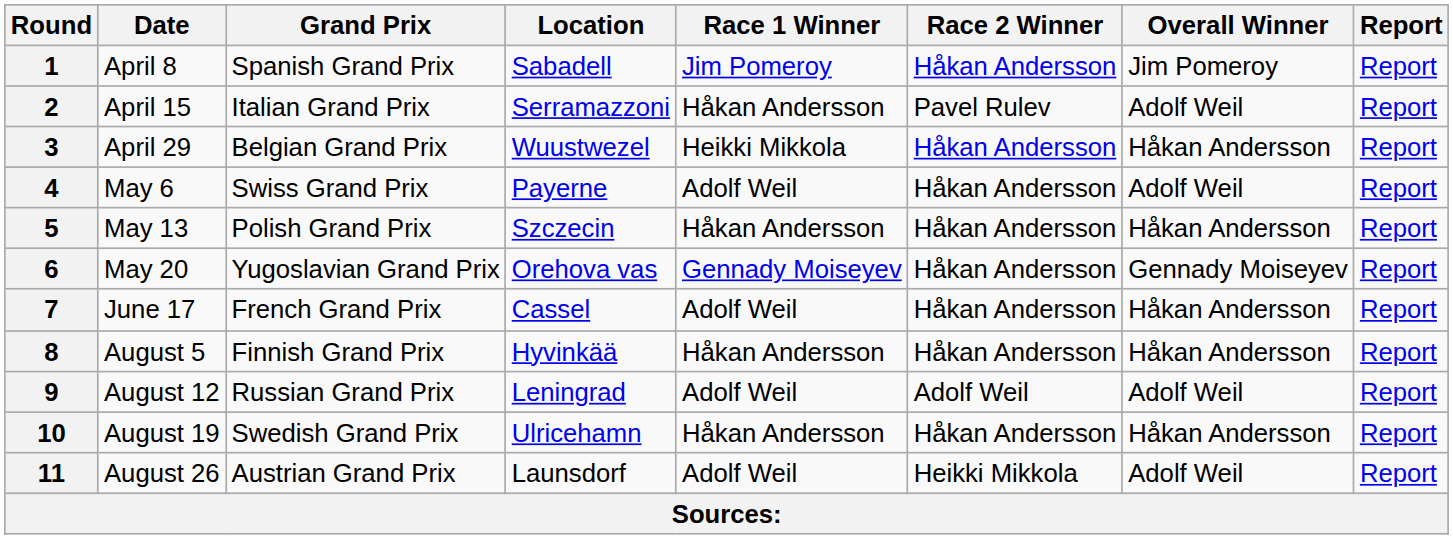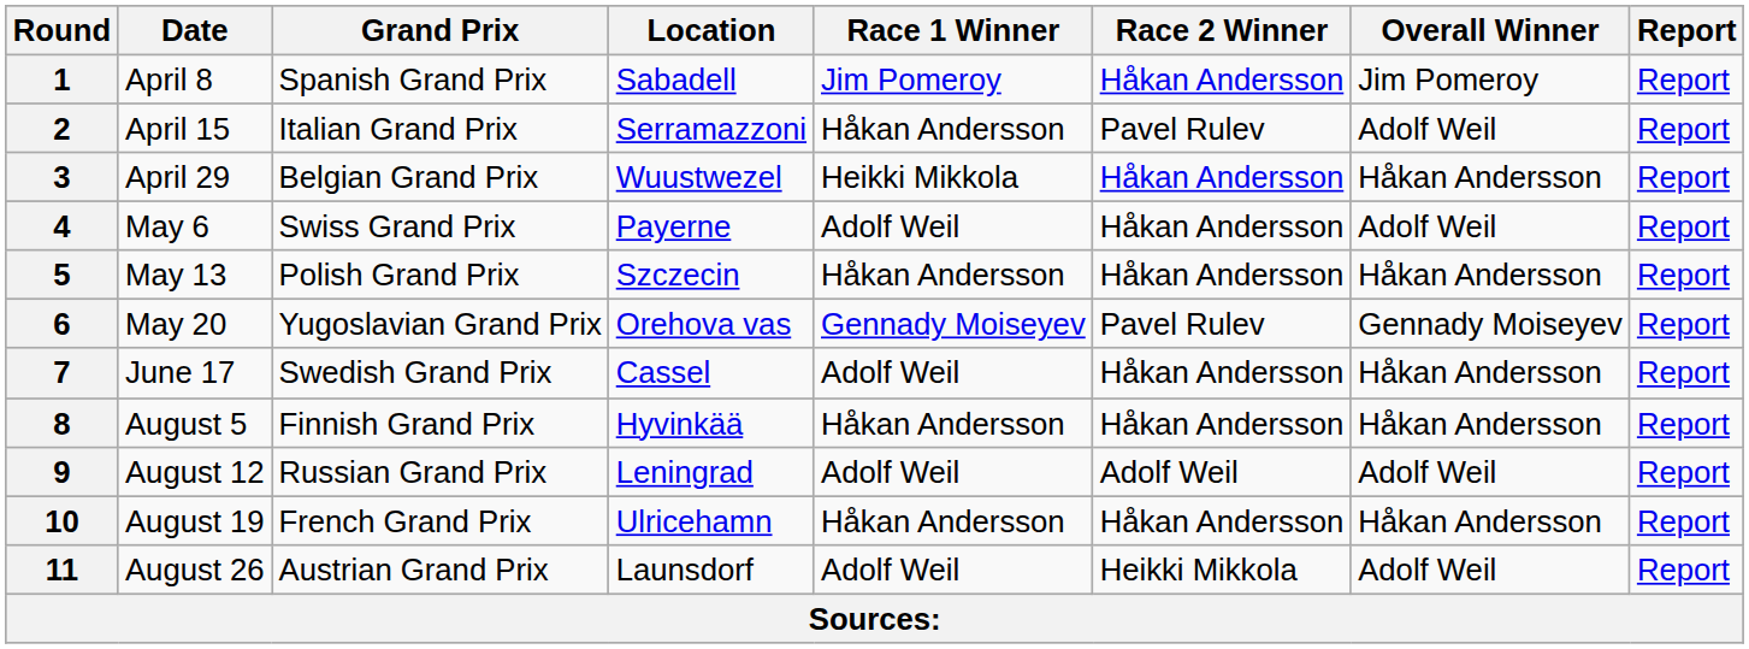 <table class="wikitable" style="font-size: 95%;">
 <tr>
 <th align=center>Round</th>
 <th align=center>Date</th>
 <th align=center>Grand Prix</th>
 <th align=center>Location</th>
 <th align=center>Race 1 Winner</th>
 <th align=center>Race 2 Winner</th>
 <th align=center>Overall Winner</th>
 <th align=center>Report</th>
 </tr>
 <tr>
 <th>1</th>
 <td>April 8</td>
 <td> Spanish Grand Prix</td>
 <td><a href='#'>Sabadell</a></td>
 <td> <a href='#'>Jim Pomeroy</a></td>
 <td> <a href='#'>Håkan Andersson</a></td>
 <td> Jim Pomeroy</td>
 <td><a href='#'>Report</a></td>
 </tr>
 <tr>
 <th>2</th>
 <td>April 15</td>
 <td> Italian Grand Prix</td>
 <td><a href='#'>Serramazzoni</a></td>
 <td> Håkan Andersson</td>
 <td> Pavel Rulev</td>
 <td> Adolf Weil</td>
 <td><a href='#'>Report</a></td>
 </tr>
 <tr>
 <th>3</th>
 <td>April 29</td>
 <td> Belgian Grand Prix</td>
 <td><a href='#'>Wuustwezel</a></td>
 <td> Heikki Mikkola</td>
 <td> <a href='#'>Håkan Andersson</a></td>
 <td> Håkan Andersson</td>
 <td><a href='#'>Report</a></td>
 </tr>
 <tr>
 <th>4</th>
 <td>May 6</td>
 <td> Swiss Grand Prix</td>
 <td><a href='#'>Payerne</a></td>
 <td> Adolf Weil</td>
 <td> Håkan Andersson</td>
 <td> Adolf Weil</td>
 <td><a href='#'>Report</a></td>
 </tr>
 <tr>
 <th>5</th>
 <td>May 13</td>
 <td> Polish Grand Prix</td>
 <td><a href='#'>Szczecin</a></td>
 <td> Håkan Andersson</td>
 <td> Håkan Andersson</td>
 <td> Håkan Andersson</td>
 <td><a href='#'>Report</a></td>
 </tr>
 <tr>
 <th>6</th>
 <td>May 20</td>
 <td> Yugoslavian Grand Prix</td>
 <td><a href='#'>Orehova vas</a></td>
 <td> <a href='#'>Gennady Moiseyev</a></td>
-<td> Håkan Andersson</td>
+<td> Pavel Rulev</td>
 <td> Gennady Moiseyev</td>
 <td><a href='#'>Report</a></td>
 </tr>
 <tr>
 <th>7</th>
 <td>June 17</td>
-<td> French Grand Prix</td>
+<td> Swedish Grand Prix</td>
 <td><a href='#'>Cassel</a></td>
 <td> Adolf Weil</td>
 <td> Håkan Andersson</td>
 <td> Håkan Andersson</td>
 <td><a href='#'>Report</a></td>
 </tr>
 <tr>
 <th>8</th>
 <td>August 5</td>
 <td> Finnish Grand Prix</td>
 <td><a href='#'>Hyvinkää</a></td>
 <td> Håkan Andersson</td>
 <td> Håkan Andersson</td>
 <td> Håkan Andersson</td>
 <td><a href='#'>Report</a></td>
 </tr>
 <tr>
 <th>9</th>
 <td>August 12</td>
 <td> Russian Grand Prix</td>
 <td><a href='#'>Leningrad</a></td>
 <td> Adolf Weil</td>
 <td> Adolf Weil</td>
 <td> Adolf Weil</td>
 <td><a href='#'>Report</a></td>
 </tr>
 <tr>
 <th>10</th>
 <td>August 19</td>
-<td> Swedish Grand Prix</td>
+<td> French Grand Prix</td>
 <td><a href='#'>Ulricehamn</a></td>
 <td> Håkan Andersson</td>
 <td> Håkan Andersson</td>
 <td> Håkan Andersson</td>
 <td><a href='#'>Report</a></td>
 </tr>
 <tr>
 <th>11</th>
 <td>August 26</td>
 <td> Austrian Grand Prix</td>
 <td>Launsdorf</td>
 <td> Adolf Weil</td>
 <td> Heikki Mikkola</td>
 <td> Adolf Weil</td>
 <td><a href='#'>Report</a></td>
 </tr>
 <tr>
 <th colspan=8>Sources:</th>
 </tr>
 </table>
